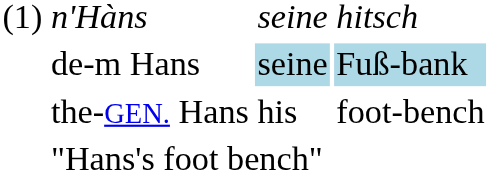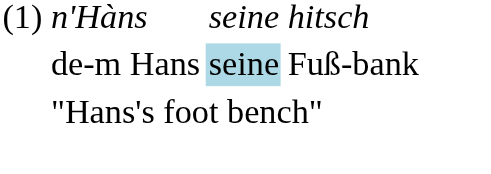 <table>
 <tr>
 <td>(1)</td>
 <td><em>n'Hàns</em></td>
 <td><em>seine</em></td>
 <td><em>hitsch</em></td>
 </tr>
 <tr>
 <td></td>
 <td>de-m Hans</td>
 <td style="background: lightblue;">seine</td>
-<td style="background: lightblue;">Fuß-bank</td>
-</tr>
-<tr>
-<td></td>
-<td>the-<small><a href='#'>GEN.</a></small> Hans</td>
-<td>his</td>
-<td>foot-bench</td>
+<td>Fuß-bank</td>
 </tr>
 <tr>
 <td></td>
 <td colspan="3">"Hans's foot bench"</td>
 </tr>
 </table>
